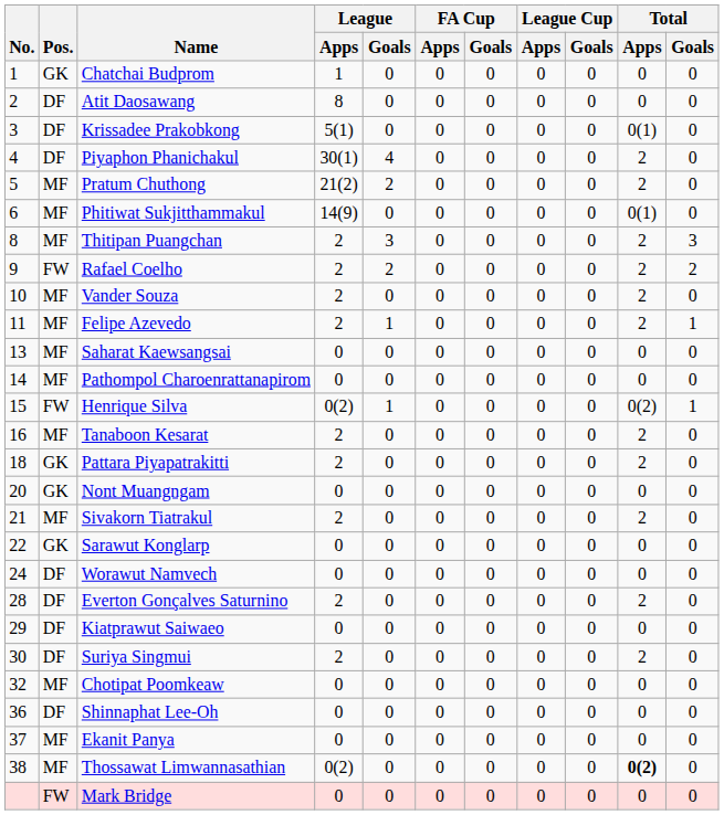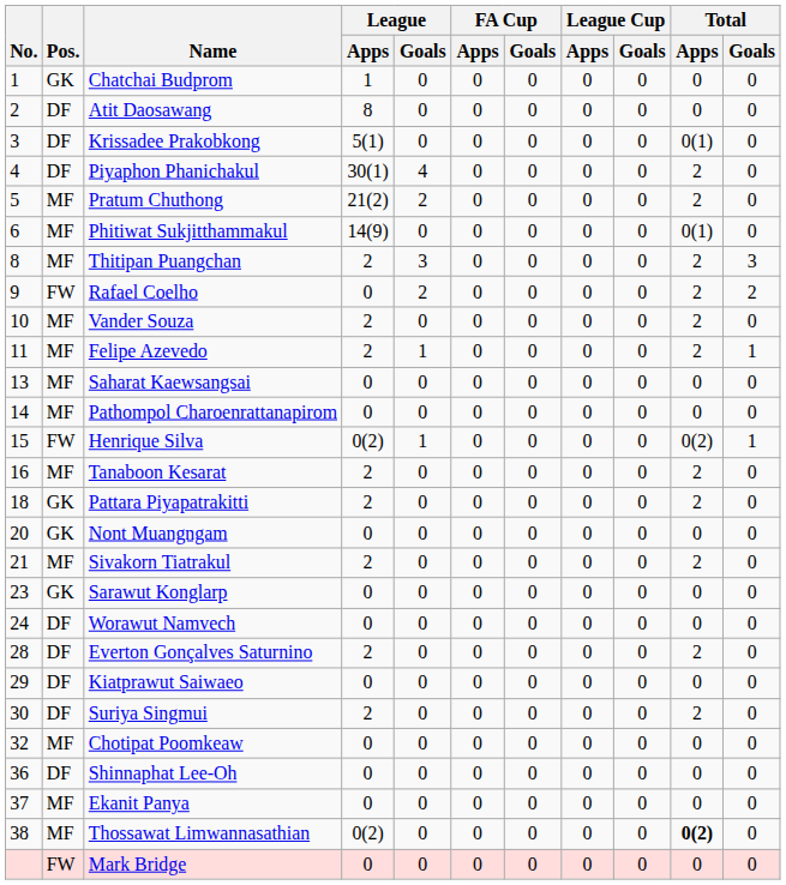 <table class="wikitable" style="text-align:center">
 <tr>
 <th rowspan="2" valign="bottom">No.</th>
 <th rowspan="2" valign="bottom">Pos.</th>
 <th rowspan="2" valign="bottom">Name</th>
 <th colspan="2" width="85">League</th>
 <th colspan="2" width="85">FA Cup</th>
 <th colspan="2" width="85">League Cup</th>
 <th colspan="2" width="85">Total</th>
 </tr>
 <tr>
 <th>Apps</th>
 <th>Goals</th>
 <th>Apps</th>
 <th>Goals</th>
 <th>Apps</th>
 <th>Goals</th>
 <th>Apps</th>
 <th>Goals</th>
 </tr>
 <tr>
 <td align="left">1</td>
 <td align="left">GK</td>
 <td align="left"> <a href='#'>Chatchai Budprom</a></td>
 <td>1</td>
 <td>0</td>
 <td>0</td>
 <td>0</td>
 <td>0</td>
 <td>0</td>
 <td>0</td>
 <td>0</td>
 </tr>
 <tr>
 <td align="left">2</td>
 <td align="left">DF</td>
 <td align="left"> <a href='#'>Atit Daosawang</a></td>
 <td>8</td>
 <td>0</td>
 <td>0</td>
 <td>0</td>
 <td>0</td>
 <td>0</td>
 <td>0</td>
 <td>0</td>
 </tr>
 <tr>
 <td align="left">3</td>
 <td align="left">DF</td>
 <td align="left"> <a href='#'>Krissadee Prakobkong</a></td>
 <td>5(1)</td>
 <td>0</td>
 <td>0</td>
 <td>0</td>
 <td>0</td>
 <td>0</td>
 <td>0(1)</td>
 <td>0</td>
 </tr>
 <tr>
 <td align="left">4</td>
 <td align="left">DF</td>
 <td align="left"> <a href='#'>Piyaphon Phanichakul</a></td>
 <td>30(1)</td>
 <td>4</td>
 <td>0</td>
 <td>0</td>
 <td>0</td>
 <td>0</td>
 <td>2</td>
 <td>0</td>
 </tr>
 <tr>
 <td align="left">5</td>
 <td align="left">MF</td>
 <td align="left"> <a href='#'>Pratum Chuthong</a></td>
 <td>21(2)</td>
 <td>2</td>
 <td>0</td>
 <td>0</td>
 <td>0</td>
 <td>0</td>
 <td>2</td>
 <td>0</td>
 </tr>
 <tr>
 <td align="left">6</td>
 <td align="left">MF</td>
 <td align="left"> <a href='#'>Phitiwat Sukjitthammakul</a></td>
 <td>14(9)</td>
 <td>0</td>
 <td>0</td>
 <td>0</td>
 <td>0</td>
 <td>0</td>
 <td>0(1)</td>
 <td>0</td>
 </tr>
 <tr>
 <td align="left">8</td>
 <td align="left">MF</td>
 <td align="left"> <a href='#'>Thitipan Puangchan</a></td>
 <td>2</td>
 <td>3</td>
 <td>0</td>
 <td>0</td>
 <td>0</td>
 <td>0</td>
 <td>2</td>
 <td>3</td>
 </tr>
 <tr>
 <td align="left">9</td>
 <td align="left">FW</td>
 <td align="left"> <a href='#'>Rafael Coelho</a></td>
-<td>2</td>
+<td>0</td>
 <td>2</td>
 <td>0</td>
 <td>0</td>
 <td>0</td>
 <td>0</td>
 <td>2</td>
 <td>2</td>
 </tr>
 <tr>
 <td align="left">10</td>
 <td align="left">MF</td>
 <td align="left"> <a href='#'>Vander Souza</a></td>
 <td>2</td>
 <td>0</td>
 <td>0</td>
 <td>0</td>
 <td>0</td>
 <td>0</td>
 <td>2</td>
 <td>0</td>
 </tr>
 <tr>
 <td align="left">11</td>
 <td align="left">MF</td>
 <td align="left"> <a href='#'>Felipe Azevedo</a></td>
 <td>2</td>
 <td>1</td>
 <td>0</td>
 <td>0</td>
 <td>0</td>
 <td>0</td>
 <td>2</td>
 <td>1</td>
 </tr>
 <tr>
 <td align="left">13</td>
 <td align="left">MF</td>
 <td align="left"> <a href='#'>Saharat Kaewsangsai</a></td>
 <td>0</td>
 <td>0</td>
 <td>0</td>
 <td>0</td>
 <td>0</td>
 <td>0</td>
 <td>0</td>
 <td>0</td>
 </tr>
 <tr>
 <td align="left">14</td>
 <td align="left">MF</td>
 <td align="left"> <a href='#'>Pathompol Charoenrattanapirom</a></td>
 <td>0</td>
 <td>0</td>
 <td>0</td>
 <td>0</td>
 <td>0</td>
 <td>0</td>
 <td>0</td>
 <td>0</td>
 </tr>
 <tr>
 <td align="left">15</td>
 <td align="left">FW</td>
 <td align="left"> <a href='#'>Henrique Silva</a></td>
 <td>0(2)</td>
 <td>1</td>
 <td>0</td>
 <td>0</td>
 <td>0</td>
 <td>0</td>
 <td>0(2)</td>
 <td>1</td>
 </tr>
 <tr>
 <td align="left">16</td>
 <td align="left">MF</td>
 <td align="left"> <a href='#'>Tanaboon Kesarat</a></td>
 <td>2</td>
 <td>0</td>
 <td>0</td>
 <td>0</td>
 <td>0</td>
 <td>0</td>
 <td>2</td>
 <td>0</td>
 </tr>
 <tr>
 <td align="left">18</td>
 <td align="left">GK</td>
 <td align="left"> <a href='#'>Pattara Piyapatrakitti</a></td>
 <td>2</td>
 <td>0</td>
 <td>0</td>
 <td>0</td>
 <td>0</td>
 <td>0</td>
 <td>2</td>
 <td>0</td>
 </tr>
 <tr>
 <td align="left">20</td>
 <td align="left">GK</td>
 <td align="left"> <a href='#'>Nont Muangngam</a></td>
 <td>0</td>
 <td>0</td>
 <td>0</td>
 <td>0</td>
 <td>0</td>
 <td>0</td>
 <td>0</td>
 <td>0</td>
 </tr>
 <tr>
 <td align="left">21</td>
 <td align="left">MF</td>
 <td align="left"> <a href='#'>Sivakorn Tiatrakul</a></td>
 <td>2</td>
 <td>0</td>
 <td>0</td>
 <td>0</td>
 <td>0</td>
 <td>0</td>
 <td>2</td>
 <td>0</td>
 </tr>
 <tr>
-<td align="left">22</td>
+<td align="left">23</td>
 <td align="left">GK</td>
 <td align="left"> <a href='#'>Sarawut Konglarp</a></td>
 <td>0</td>
 <td>0</td>
 <td>0</td>
 <td>0</td>
 <td>0</td>
 <td>0</td>
 <td>0</td>
 <td>0</td>
 </tr>
 <tr>
 <td align="left">24</td>
 <td align="left">DF</td>
 <td align="left"> <a href='#'>Worawut Namvech</a></td>
 <td>0</td>
 <td>0</td>
 <td>0</td>
 <td>0</td>
 <td>0</td>
 <td>0</td>
 <td>0</td>
 <td>0</td>
 </tr>
 <tr>
 <td align="left">28</td>
 <td align="left">DF</td>
 <td align="left"> <a href='#'>Everton Gonçalves Saturnino</a></td>
 <td>2</td>
 <td>0</td>
 <td>0</td>
 <td>0</td>
 <td>0</td>
 <td>0</td>
 <td>2</td>
 <td>0</td>
 </tr>
 <tr>
 <td align="left">29</td>
 <td align="left">DF</td>
 <td align="left"> <a href='#'>Kiatprawut Saiwaeo</a></td>
 <td>0</td>
 <td>0</td>
 <td>0</td>
 <td>0</td>
 <td>0</td>
 <td>0</td>
 <td>0</td>
 <td>0</td>
 </tr>
 <tr>
 <td align="left">30</td>
 <td align="left">DF</td>
 <td align="left"> <a href='#'>Suriya Singmui</a></td>
 <td>2</td>
 <td>0</td>
 <td>0</td>
 <td>0</td>
 <td>0</td>
 <td>0</td>
 <td>2</td>
 <td>0</td>
 </tr>
 <tr>
 <td align="left">32</td>
 <td align="left">MF</td>
 <td align="left"> <a href='#'>Chotipat Poomkeaw</a></td>
 <td>0</td>
 <td>0</td>
 <td>0</td>
 <td>0</td>
 <td>0</td>
 <td>0</td>
 <td>0</td>
 <td>0</td>
 </tr>
 <tr>
 <td align="left">36</td>
 <td align="left">DF</td>
 <td align="left"> <a href='#'>Shinnaphat Lee-Oh</a></td>
 <td>0</td>
 <td>0</td>
 <td>0</td>
 <td>0</td>
 <td>0</td>
 <td>0</td>
 <td>0</td>
 <td>0</td>
 </tr>
 <tr>
 <td align="left">37</td>
 <td align="left">MF</td>
 <td align="left"> <a href='#'>Ekanit Panya</a></td>
 <td>0</td>
 <td>0</td>
 <td>0</td>
 <td>0</td>
 <td>0</td>
 <td>0</td>
 <td>0</td>
 <td>0</td>
 </tr>
 <tr>
 <td align="left">38</td>
 <td align="left">MF</td>
 <td align="left"> <a href='#'>Thossawat Limwannasathian</a></td>
 <td>0(2)</td>
 <td>0</td>
 <td>0</td>
 <td>0</td>
 <td>0</td>
 <td>0</td>
 <td><strong>0(2)</strong></td>
 <td>0</td>
 </tr>
 <tr bgcolor="#ffdddd">
 <td align="left"></td>
 <td align="left">FW</td>
 <td align="left"> <a href='#'>Mark Bridge</a></td>
 <td>0</td>
 <td>0</td>
 <td>0</td>
 <td>0</td>
 <td>0</td>
 <td>0</td>
 <td>0</td>
 <td>0</td>
 </tr>
 </table>
